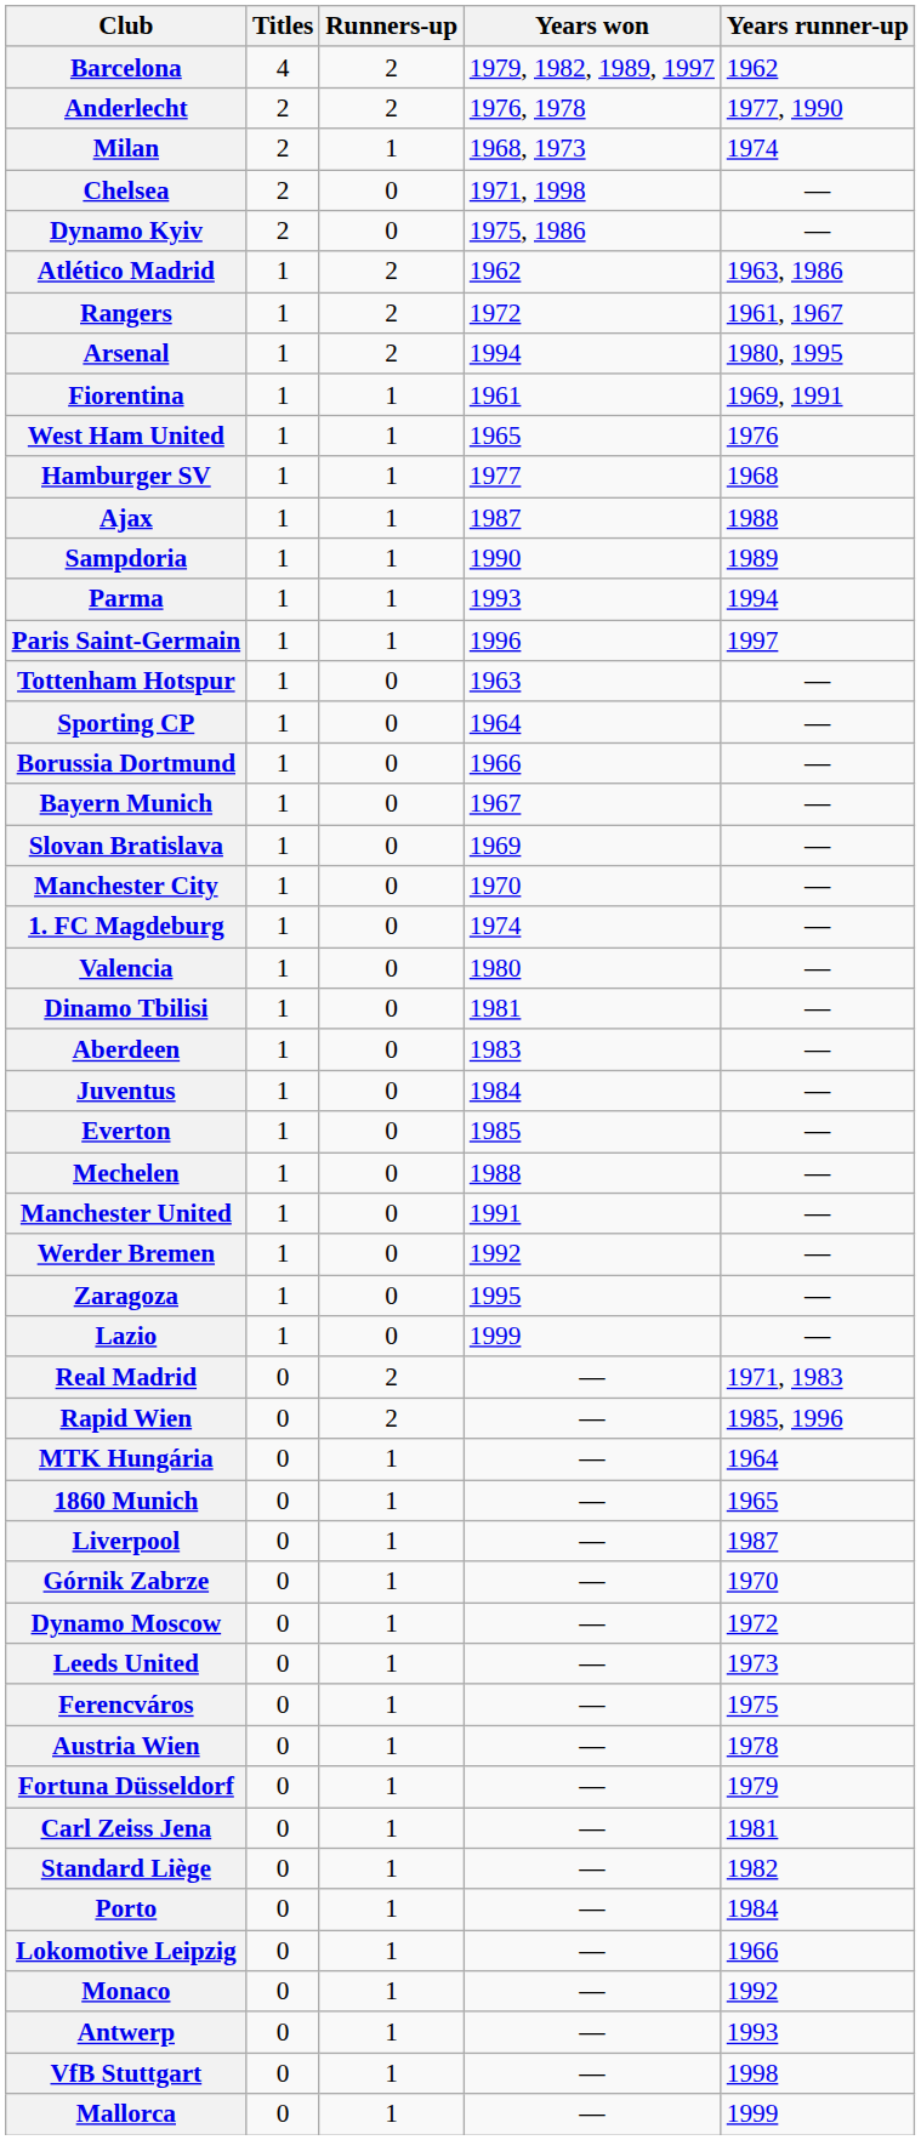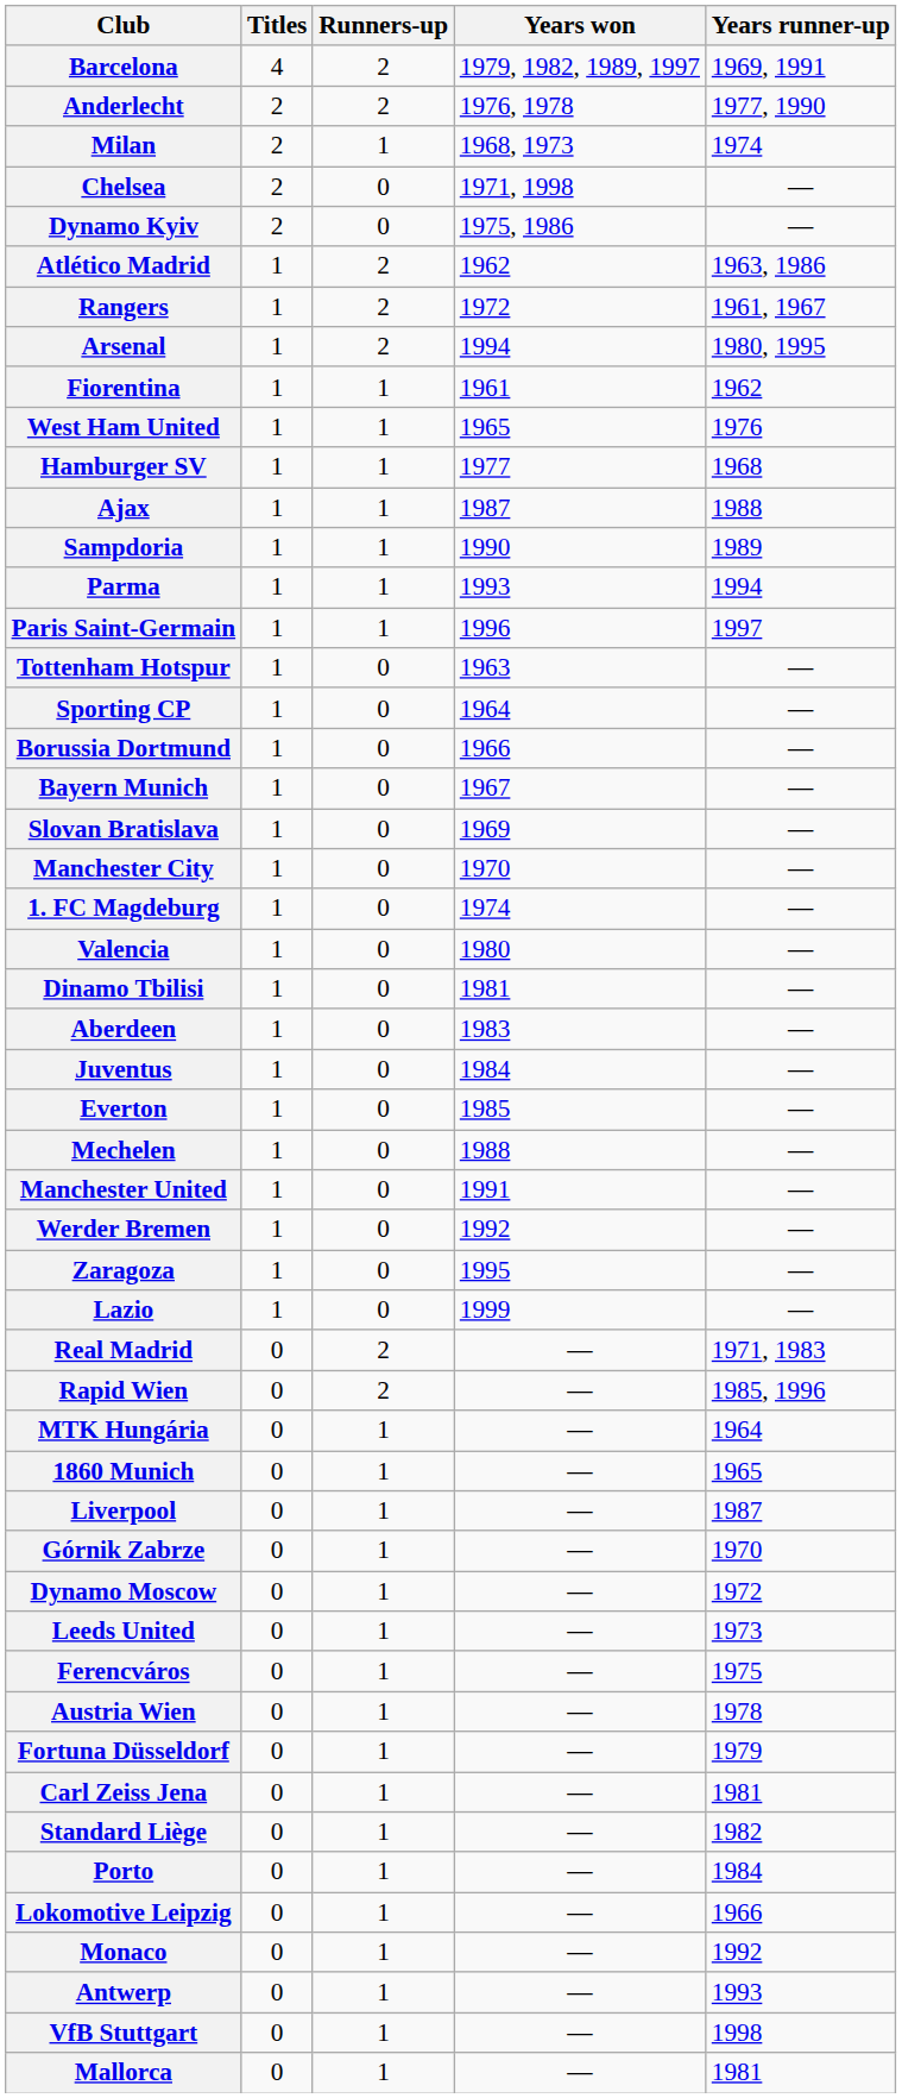 <table class="wikitable plainrowheaders sortable">
 <tr>
 <th scope=col>Club</th>
 <th scope=col>Titles</th>
 <th scope=col>Runners-up</th>
 <th scope=col class="unsortable">Years won</th>
 <th scope=col class="unsortable">Years runner-up</th>
 </tr>
 <tr>
 <th scope=row> <a href='#'>Barcelona</a></th>
 <td align=center>4</td>
 <td align=center>2</td>
 <td><a href='#'>1979</a>, <a href='#'>1982</a>, <a href='#'>1989</a>, <a href='#'>1997</a></td>
-<td><a href='#'>1962</a></td>
+<td><a href='#'>1969</a>, <a href='#'>1991</a></td>
 </tr>
 <tr>
 <th scope=row> <a href='#'>Anderlecht</a></th>
 <td align=center>2</td>
 <td align=center>2</td>
 <td><a href='#'>1976</a>, <a href='#'>1978</a></td>
 <td><a href='#'>1977</a>, <a href='#'>1990</a></td>
 </tr>
 <tr>
 <th scope=row> <a href='#'>Milan</a></th>
 <td align=center>2</td>
 <td align=center>1</td>
 <td><a href='#'>1968</a>, <a href='#'>1973</a></td>
 <td><a href='#'>1974</a></td>
 </tr>
 <tr>
 <th scope="row"> <a href='#'>Chelsea</a></th>
 <td align="center">2</td>
 <td align="center">0</td>
 <td><a href='#'>1971</a>, <a href='#'>1998</a></td>
 <td align="center">—</td>
 </tr>
 <tr>
 <th scope="row"> <a href='#'>Dynamo Kyiv</a></th>
 <td align="center">2</td>
 <td align="center">0</td>
 <td><a href='#'>1975</a>, <a href='#'>1986</a></td>
 <td align="center">—</td>
 </tr>
 <tr>
 <th scope=row> <a href='#'>Atlético Madrid</a></th>
 <td align=center>1</td>
 <td align=center>2</td>
 <td><a href='#'>1962</a></td>
 <td><a href='#'>1963</a>, <a href='#'>1986</a></td>
 </tr>
 <tr>
 <th scope=row> <a href='#'>Rangers</a></th>
 <td align=center>1</td>
 <td align=center>2</td>
 <td><a href='#'>1972</a></td>
 <td><a href='#'>1961</a>, <a href='#'>1967</a></td>
 </tr>
 <tr>
 <th scope=row> <a href='#'>Arsenal</a></th>
 <td align=center>1</td>
 <td align=center>2</td>
 <td><a href='#'>1994</a></td>
 <td><a href='#'>1980</a>, <a href='#'>1995</a></td>
 </tr>
 <tr>
 <th scope=row> <a href='#'>Fiorentina</a></th>
 <td align=center>1</td>
 <td align=center>1</td>
 <td><a href='#'>1961</a></td>
-<td><a href='#'>1969</a>, <a href='#'>1991</a></td>
+<td><a href='#'>1962</a></td>
 </tr>
 <tr>
 <th scope=row> <a href='#'>West Ham United</a></th>
 <td align=center>1</td>
 <td align=center>1</td>
 <td><a href='#'>1965</a></td>
 <td><a href='#'>1976</a></td>
 </tr>
 <tr>
 <th scope=row> <a href='#'>Hamburger SV</a></th>
 <td align=center>1</td>
 <td align=center>1</td>
 <td><a href='#'>1977</a></td>
 <td><a href='#'>1968</a></td>
 </tr>
 <tr>
 <th scope=row> <a href='#'>Ajax</a></th>
 <td align=center>1</td>
 <td align=center>1</td>
 <td><a href='#'>1987</a></td>
 <td><a href='#'>1988</a></td>
 </tr>
 <tr>
 <th scope=row> <a href='#'>Sampdoria</a></th>
 <td align=center>1</td>
 <td align=center>1</td>
 <td><a href='#'>1990</a></td>
 <td><a href='#'>1989</a></td>
 </tr>
 <tr>
 <th scope=row> <a href='#'>Parma</a></th>
 <td align=center>1</td>
 <td align=center>1</td>
 <td><a href='#'>1993</a></td>
 <td><a href='#'>1994</a></td>
 </tr>
 <tr>
 <th scope=row> <a href='#'>Paris Saint-Germain</a></th>
 <td align=center>1</td>
 <td align=center>1</td>
 <td><a href='#'>1996</a></td>
 <td><a href='#'>1997</a></td>
 </tr>
 <tr>
 <th scope=row> <a href='#'>Tottenham Hotspur</a></th>
 <td align=center>1</td>
 <td align=center>0</td>
 <td><a href='#'>1963</a></td>
 <td align=center>—</td>
 </tr>
 <tr>
 <th scope=row> <a href='#'>Sporting CP</a></th>
 <td align=center>1</td>
 <td align=center>0</td>
 <td><a href='#'>1964</a></td>
 <td align=center>—</td>
 </tr>
 <tr>
 <th scope=row> <a href='#'>Borussia Dortmund</a></th>
 <td align=center>1</td>
 <td align=center>0</td>
 <td><a href='#'>1966</a></td>
 <td align=center>—</td>
 </tr>
 <tr>
 <th scope=row> <a href='#'>Bayern Munich</a></th>
 <td align=center>1</td>
 <td align=center>0</td>
 <td><a href='#'>1967</a></td>
 <td align=center>—</td>
 </tr>
 <tr>
 <th scope=row> <a href='#'>Slovan Bratislava</a></th>
 <td align=center>1</td>
 <td align=center>0</td>
 <td><a href='#'>1969</a></td>
 <td align=center>—</td>
 </tr>
 <tr>
 <th scope=row> <a href='#'>Manchester City</a></th>
 <td align=center>1</td>
 <td align=center>0</td>
 <td><a href='#'>1970</a></td>
 <td align=center>—</td>
 </tr>
 <tr>
 <th scope=row> <a href='#'>1. FC Magdeburg</a></th>
 <td align=center>1</td>
 <td align=center>0</td>
 <td><a href='#'>1974</a></td>
 <td align=center>—</td>
 </tr>
 <tr>
 <th scope=row> <a href='#'>Valencia</a></th>
 <td align=center>1</td>
 <td align=center>0</td>
 <td><a href='#'>1980</a></td>
 <td align=center>—</td>
 </tr>
 <tr>
 <th scope=row> <a href='#'>Dinamo Tbilisi</a></th>
 <td align=center>1</td>
 <td align=center>0</td>
 <td><a href='#'>1981</a></td>
 <td align=center>—</td>
 </tr>
 <tr>
 <th scope=row> <a href='#'>Aberdeen</a></th>
 <td align=center>1</td>
 <td align=center>0</td>
 <td><a href='#'>1983</a></td>
 <td align=center>—</td>
 </tr>
 <tr>
 <th scope=row> <a href='#'>Juventus</a></th>
 <td align=center>1</td>
 <td align=center>0</td>
 <td><a href='#'>1984</a></td>
 <td align=center>—</td>
 </tr>
 <tr>
 <th scope=row> <a href='#'>Everton</a></th>
 <td align=center>1</td>
 <td align=center>0</td>
 <td><a href='#'>1985</a></td>
 <td align=center>—</td>
 </tr>
 <tr>
 <th scope=row> <a href='#'>Mechelen</a></th>
 <td align=center>1</td>
 <td align=center>0</td>
 <td><a href='#'>1988</a></td>
 <td align=center>—</td>
 </tr>
 <tr>
 <th scope=row> <a href='#'>Manchester United</a></th>
 <td align=center>1</td>
 <td align=center>0</td>
 <td><a href='#'>1991</a></td>
 <td align=center>—</td>
 </tr>
 <tr>
 <th scope=row> <a href='#'>Werder Bremen</a></th>
 <td align=center>1</td>
 <td align=center>0</td>
 <td><a href='#'>1992</a></td>
 <td align=center>—</td>
 </tr>
 <tr>
 <th scope=row> <a href='#'>Zaragoza</a></th>
 <td align=center>1</td>
 <td align=center>0</td>
 <td><a href='#'>1995</a></td>
 <td align=center>—</td>
 </tr>
 <tr>
 <th scope=row> <a href='#'>Lazio</a></th>
 <td align=center>1</td>
 <td align=center>0</td>
 <td><a href='#'>1999</a></td>
 <td align=center>—</td>
 </tr>
 <tr>
 <th scope=row> <a href='#'>Real Madrid</a></th>
 <td align=center>0</td>
 <td align=center>2</td>
 <td align=center>—</td>
 <td><a href='#'>1971</a>, <a href='#'>1983</a></td>
 </tr>
 <tr>
 <th scope=row> <a href='#'>Rapid Wien</a></th>
 <td align=center>0</td>
 <td align=center>2</td>
 <td align=center>—</td>
 <td><a href='#'>1985</a>, <a href='#'>1996</a></td>
 </tr>
 <tr>
 <th scope=row> <a href='#'>MTK Hungária</a></th>
 <td align=center>0</td>
 <td align=center>1</td>
 <td align=center>—</td>
 <td><a href='#'>1964</a></td>
 </tr>
 <tr>
 <th scope=row> <a href='#'>1860 Munich</a></th>
 <td align=center>0</td>
 <td align=center>1</td>
 <td align=center>—</td>
 <td><a href='#'>1965</a></td>
 </tr>
 <tr>
 <th scope=row> <a href='#'>Liverpool</a></th>
 <td align=center>0</td>
 <td align=center>1</td>
 <td align=center>—</td>
 <td><a href='#'>1987</a></td>
 </tr>
 <tr>
 <th scope=row> <a href='#'>Górnik Zabrze</a></th>
 <td align=center>0</td>
 <td align=center>1</td>
 <td align=center>—</td>
 <td><a href='#'>1970</a></td>
 </tr>
 <tr>
 <th scope=row> <a href='#'>Dynamo Moscow</a></th>
 <td align=center>0</td>
 <td align=center>1</td>
 <td align=center>—</td>
 <td><a href='#'>1972</a></td>
 </tr>
 <tr>
 <th scope=row> <a href='#'>Leeds United</a></th>
 <td align=center>0</td>
 <td align=center>1</td>
 <td align=center>—</td>
 <td><a href='#'>1973</a></td>
 </tr>
 <tr>
 <th scope=row> <a href='#'>Ferencváros</a></th>
 <td align=center>0</td>
 <td align=center>1</td>
 <td align=center>—</td>
 <td><a href='#'>1975</a></td>
 </tr>
 <tr>
 <th scope=row> <a href='#'>Austria Wien</a></th>
 <td align=center>0</td>
 <td align=center>1</td>
 <td align=center>—</td>
 <td><a href='#'>1978</a></td>
 </tr>
 <tr>
 <th scope=row> <a href='#'>Fortuna Düsseldorf</a></th>
 <td align=center>0</td>
 <td align=center>1</td>
 <td align=center>—</td>
 <td><a href='#'>1979</a></td>
 </tr>
 <tr>
 <th scope=row> <a href='#'>Carl Zeiss Jena</a></th>
 <td align=center>0</td>
 <td align=center>1</td>
 <td align=center>—</td>
 <td><a href='#'>1981</a></td>
 </tr>
 <tr>
 <th scope=row> <a href='#'>Standard Liège</a></th>
 <td align=center>0</td>
 <td align=center>1</td>
 <td align=center>—</td>
 <td><a href='#'>1982</a></td>
 </tr>
 <tr>
 <th scope=row> <a href='#'>Porto</a></th>
 <td align=center>0</td>
 <td align=center>1</td>
 <td align=center>—</td>
 <td><a href='#'>1984</a></td>
 </tr>
 <tr>
 <th scope=row> <a href='#'>Lokomotive Leipzig</a></th>
 <td align=center>0</td>
 <td align=center>1</td>
 <td align=center>—</td>
 <td><a href='#'>1966</a></td>
 </tr>
 <tr>
 <th scope=row> <a href='#'>Monaco</a></th>
 <td align=center>0</td>
 <td align=center>1</td>
 <td align=center>—</td>
 <td><a href='#'>1992</a></td>
 </tr>
 <tr>
 <th scope=row> <a href='#'>Antwerp</a></th>
 <td align=center>0</td>
 <td align=center>1</td>
 <td align=center>—</td>
 <td><a href='#'>1993</a></td>
 </tr>
 <tr>
 <th scope=row> <a href='#'>VfB Stuttgart</a></th>
 <td align=center>0</td>
 <td align=center>1</td>
 <td align=center>—</td>
 <td><a href='#'>1998</a></td>
 </tr>
 <tr>
 <th scope=row> <a href='#'>Mallorca</a></th>
 <td align=center>0</td>
 <td align=center>1</td>
 <td align=center>—</td>
-<td><a href='#'>1999</a></td>
+<td><a href='#'>1981</a></td>
 </tr>
 </table>
